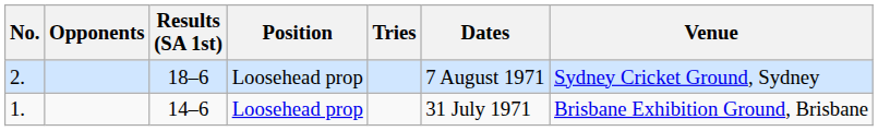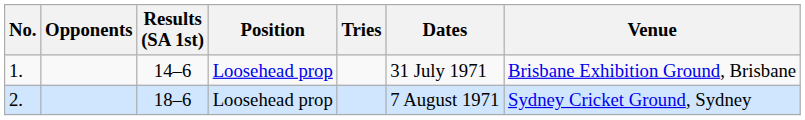 <table class="wikitable sortable">
 <tr>
 <th>No.</th>
 <th>Opponents</th>
 <th>Results<br>(SA 1st)</th>
 <th>Position</th>
 <th>Tries</th>
 <th>Dates</th>
 <th>Venue</th>
 </tr>
+<tr>
+<td>1.</td>
+<td></td>
+<td align="center">14–6</td>
+<td><a href='#'>Loosehead prop</a></td>
+<td></td>
+<td>31 July 1971</td>
+<td><a href='#'>Brisbane Exhibition Ground</a>, Brisbane</td>
+</tr>
 <tr style="background: #D0E6FF;">
 <td>2.</td>
 <td></td>
 <td align="center">18–6</td>
 <td>Loosehead prop</td>
 <td></td>
 <td>7 August 1971</td>
 <td><a href='#'>Sydney Cricket Ground</a>, Sydney</td>
 </tr>
-<tr>
-<td>1.</td>
-<td></td>
-<td align="center">14–6</td>
-<td><a href='#'>Loosehead prop</a></td>
-<td></td>
-<td>31 July 1971</td>
-<td><a href='#'>Brisbane Exhibition Ground</a>, Brisbane</td>
-</tr>
 </table>
